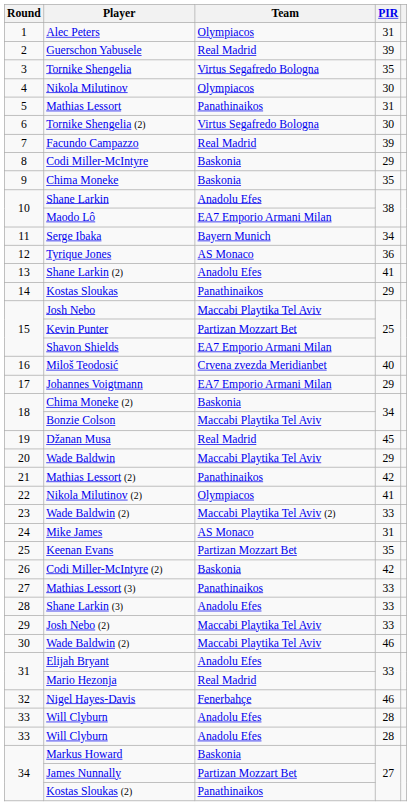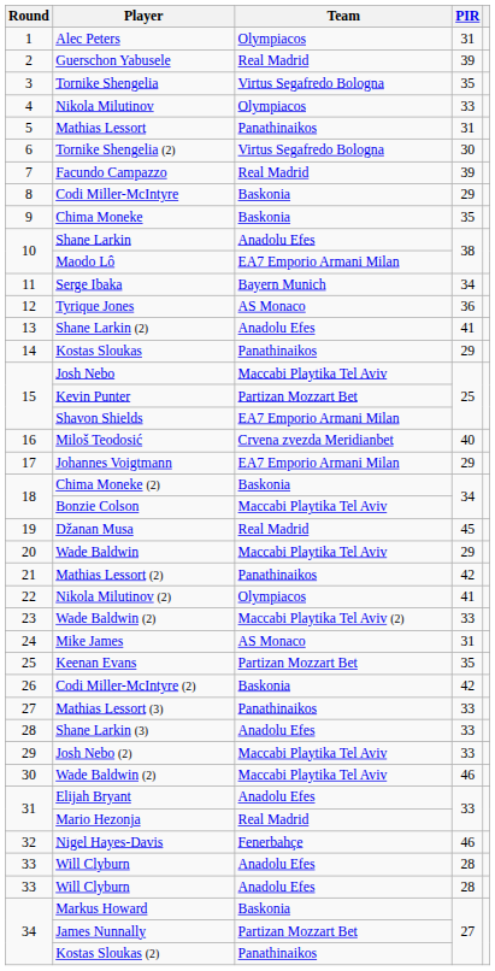 <table class="wikitable sortable" style="text-align: center;">
 <tr>
 <th>Round</th>
 <th style="width:200px;">Player</th>
 <th style="width:240px;">Team</th>
 <th><a href='#'>PIR</a></th>
 <th></th>
 </tr>
 <tr>
 <td>1</td>
 <td style="text-align:left;"> <a href='#'>Alec Peters</a></td>
 <td style="text-align:left;"> <a href='#'>Olympiacos</a></td>
 <td>31</td>
 <td></td>
 </tr>
 <tr>
 <td>2</td>
 <td style="text-align:left;"> <a href='#'>Guerschon Yabusele</a></td>
 <td style="text-align:left;"> <a href='#'>Real Madrid</a></td>
 <td>39</td>
 <td></td>
 </tr>
 <tr>
 <td>3</td>
 <td style="text-align:left;"> <a href='#'>Tornike Shengelia</a></td>
 <td style="text-align:left;"> <a href='#'>Virtus Segafredo Bologna</a></td>
 <td>35</td>
 <td></td>
 </tr>
 <tr>
 <td>4</td>
 <td style="text-align:left;"> <a href='#'>Nikola Milutinov</a></td>
 <td style="text-align:left;"> <a href='#'>Olympiacos</a></td>
-<td>30</td>
+<td>33</td>
 <td></td>
 </tr>
 <tr>
 <td>5</td>
 <td style="text-align:left;"> <a href='#'>Mathias Lessort</a></td>
 <td style="text-align:left;"> <a href='#'>Panathinaikos</a></td>
 <td>31</td>
 <td></td>
 </tr>
 <tr>
 <td>6</td>
 <td style="text-align:left;"> <a href='#'>Tornike Shengelia</a> <small>(2)</small></td>
 <td style="text-align:left;"> <a href='#'>Virtus Segafredo Bologna</a></td>
 <td>30</td>
 <td></td>
 </tr>
 <tr>
 <td>7</td>
 <td style="text-align:left;"> <a href='#'>Facundo Campazzo</a></td>
 <td style="text-align:left;"> <a href='#'>Real Madrid</a></td>
 <td>39</td>
 <td></td>
 </tr>
 <tr>
 <td>8</td>
 <td style="text-align:left;"> <a href='#'>Codi Miller-McIntyre</a></td>
 <td style="text-align:left;"> <a href='#'>Baskonia</a></td>
 <td>29</td>
 <td></td>
 </tr>
 <tr>
 <td>9</td>
 <td style="text-align:left;"> <a href='#'>Chima Moneke</a></td>
 <td style="text-align:left;"> <a href='#'>Baskonia</a></td>
 <td>35</td>
 <td></td>
 </tr>
 <tr>
 <td rowspan=2>10</td>
 <td style="text-align:left;"> <a href='#'>Shane Larkin</a></td>
 <td style="text-align:left;"> <a href='#'>Anadolu Efes</a></td>
 <td rowspan=2>38</td>
 <td rowspan=2></td>
 </tr>
 <tr>
 <td style="text-align:left;"> <a href='#'>Maodo Lô</a></td>
 <td style="text-align:left;"> <a href='#'>EA7 Emporio Armani Milan</a></td>
 </tr>
 <tr>
 <td>11</td>
 <td style="text-align:left;"> <a href='#'>Serge Ibaka</a></td>
 <td style="text-align:left;"> <a href='#'>Bayern Munich</a></td>
 <td>34</td>
 <td></td>
 </tr>
 <tr>
 <td>12</td>
 <td style="text-align:left;"> <a href='#'>Tyrique Jones</a></td>
 <td style="text-align:left;"> <a href='#'>AS Monaco</a></td>
 <td>36</td>
 <td></td>
 </tr>
 <tr>
 <td>13</td>
 <td style="text-align:left;"> <a href='#'>Shane Larkin</a> <small>(2)</small></td>
 <td style="text-align:left;"> <a href='#'>Anadolu Efes</a></td>
 <td>41</td>
 <td></td>
 </tr>
 <tr>
 <td>14</td>
 <td style="text-align:left;"> <a href='#'>Kostas Sloukas</a></td>
 <td style="text-align:left;"> <a href='#'>Panathinaikos</a></td>
 <td>29</td>
 <td></td>
 </tr>
 <tr>
 <td rowspan=3>15</td>
 <td style="text-align:left;"> <a href='#'>Josh Nebo</a></td>
 <td style="text-align:left;"> <a href='#'>Maccabi Playtika Tel Aviv</a></td>
 <td rowspan=3>25</td>
 <td rowspan=3></td>
 </tr>
 <tr>
 <td style="text-align:left;"> <a href='#'>Kevin Punter</a></td>
 <td style="text-align:left;"> <a href='#'>Partizan Mozzart Bet</a></td>
 </tr>
 <tr>
 <td style="text-align:left;"> <a href='#'>Shavon Shields</a></td>
 <td style="text-align:left;"> <a href='#'>EA7 Emporio Armani Milan</a></td>
 </tr>
 <tr>
 <td>16</td>
 <td style="text-align:left;"> <a href='#'>Miloš Teodosić</a></td>
 <td style="text-align:left;"> <a href='#'>Crvena zvezda Meridianbet</a></td>
 <td>40</td>
 <td></td>
 </tr>
 <tr>
 <td>17</td>
 <td style="text-align:left;"> <a href='#'>Johannes Voigtmann</a></td>
 <td style="text-align:left;"> <a href='#'>EA7 Emporio Armani Milan</a></td>
 <td>29</td>
 <td></td>
 </tr>
 <tr>
 <td rowspan=2>18</td>
 <td style="text-align:left;"> <a href='#'>Chima Moneke</a> <small>(2)</small></td>
 <td style="text-align:left;"> <a href='#'>Baskonia</a></td>
 <td rowspan=2>34</td>
 <td rowspan=2></td>
 </tr>
 <tr>
 <td style="text-align:left;"> <a href='#'>Bonzie Colson</a></td>
 <td style="text-align:left;"> <a href='#'>Maccabi Playtika Tel Aviv</a></td>
 </tr>
 <tr>
 <td>19</td>
 <td style="text-align:left;"> <a href='#'>Džanan Musa</a></td>
 <td style="text-align:left;"> <a href='#'>Real Madrid</a></td>
 <td>45</td>
 <td></td>
 </tr>
 <tr>
 <td>20</td>
 <td style="text-align:left;"> <a href='#'>Wade Baldwin</a></td>
 <td style="text-align:left;"> <a href='#'>Maccabi Playtika Tel Aviv</a></td>
 <td>29</td>
 <td></td>
 </tr>
 <tr>
 <td>21</td>
 <td style="text-align:left;"> <a href='#'>Mathias Lessort</a> <small>(2)</small></td>
 <td style="text-align:left;"> <a href='#'>Panathinaikos</a></td>
 <td>42</td>
 <td></td>
 </tr>
 <tr>
 <td>22</td>
 <td style="text-align:left;"> <a href='#'>Nikola Milutinov</a> <small>(2)</small></td>
 <td style="text-align:left;"> <a href='#'>Olympiacos</a></td>
 <td>41</td>
 <td></td>
 </tr>
 <tr>
 <td>23</td>
 <td style="text-align:left;"> <a href='#'>Wade Baldwin</a> <small>(2)</small></td>
 <td style="text-align:left;"> <a href='#'>Maccabi Playtika Tel Aviv</a> <small>(2)</small></td>
 <td>33</td>
 <td></td>
 </tr>
 <tr>
 <td>24</td>
 <td style="text-align:left;"> <a href='#'>Mike James</a></td>
 <td style="text-align:left;"> <a href='#'>AS Monaco</a></td>
 <td>31</td>
 <td></td>
 </tr>
 <tr>
 <td>25</td>
 <td style="text-align:left;"> <a href='#'>Keenan Evans</a></td>
 <td style="text-align:left;"> <a href='#'>Partizan Mozzart Bet</a></td>
 <td>35</td>
 <td></td>
 </tr>
 <tr>
 <td>26</td>
 <td style="text-align:left;"> <a href='#'>Codi Miller-McIntyre</a> <small>(2)</small></td>
 <td style="text-align:left;"> <a href='#'>Baskonia</a></td>
 <td>42</td>
 <td></td>
 </tr>
 <tr>
 <td>27</td>
 <td style="text-align:left;"> <a href='#'>Mathias Lessort</a> <small>(3)</small></td>
 <td style="text-align:left;"> <a href='#'>Panathinaikos</a></td>
 <td>33</td>
 <td></td>
 </tr>
 <tr>
 <td>28</td>
 <td style="text-align:left;"> <a href='#'>Shane Larkin</a> <small>(3)</small></td>
 <td style="text-align:left;"> <a href='#'>Anadolu Efes</a></td>
 <td>33</td>
 <td></td>
 </tr>
 <tr>
 <td>29</td>
 <td style="text-align:left;"> <a href='#'>Josh Nebo</a> <small>(2)</small></td>
 <td style="text-align:left;"> <a href='#'>Maccabi Playtika Tel Aviv</a></td>
 <td>33</td>
 <td></td>
 </tr>
 <tr>
 <td>30</td>
 <td style="text-align:left;"> <a href='#'>Wade Baldwin</a> <small>(2)</small></td>
 <td style="text-align:left;"> <a href='#'>Maccabi Playtika Tel Aviv</a></td>
 <td>46</td>
 <td></td>
 </tr>
 <tr>
 <td rowspan=2>31</td>
 <td style="text-align:left;"> <a href='#'>Elijah Bryant</a></td>
 <td style="text-align:left;"> <a href='#'>Anadolu Efes</a></td>
 <td rowspan=2>33</td>
 <td rowspan=2></td>
 </tr>
 <tr>
 <td style="text-align:left;"> <a href='#'>Mario Hezonja</a></td>
 <td style="text-align:left;"> <a href='#'>Real Madrid</a></td>
 </tr>
 <tr>
 <td>32</td>
 <td style="text-align:left;"> <a href='#'>Nigel Hayes-Davis</a></td>
 <td style="text-align:left;"> <a href='#'>Fenerbahçe</a></td>
 <td>46</td>
 <td></td>
 </tr>
 <tr>
 <td>33</td>
 <td style="text-align:left;"> <a href='#'>Will Clyburn</a></td>
 <td style="text-align:left;"> <a href='#'>Anadolu Efes</a></td>
 <td>28</td>
 <td></td>
 </tr>
 <tr>
 <td>33</td>
 <td style="text-align:left;"> <a href='#'>Will Clyburn</a></td>
 <td style="text-align:left;"> <a href='#'>Anadolu Efes</a></td>
 <td>28</td>
 <td></td>
 </tr>
 <tr>
 <td rowspan=3>34</td>
 <td style="text-align:left;"> <a href='#'>Markus Howard</a></td>
 <td style="text-align:left;"> <a href='#'>Baskonia</a></td>
 <td rowspan=3>27</td>
 <td rowspan=3></td>
 </tr>
 <tr>
 <td style="text-align:left;"> <a href='#'>James Nunnally</a></td>
 <td style="text-align:left;"> <a href='#'>Partizan Mozzart Bet</a></td>
 </tr>
 <tr>
 <td style="text-align:left;"> <a href='#'>Kostas Sloukas</a> <small>(2)</small></td>
 <td style="text-align:left;"> <a href='#'>Panathinaikos</a></td>
 </tr>
 </table>
